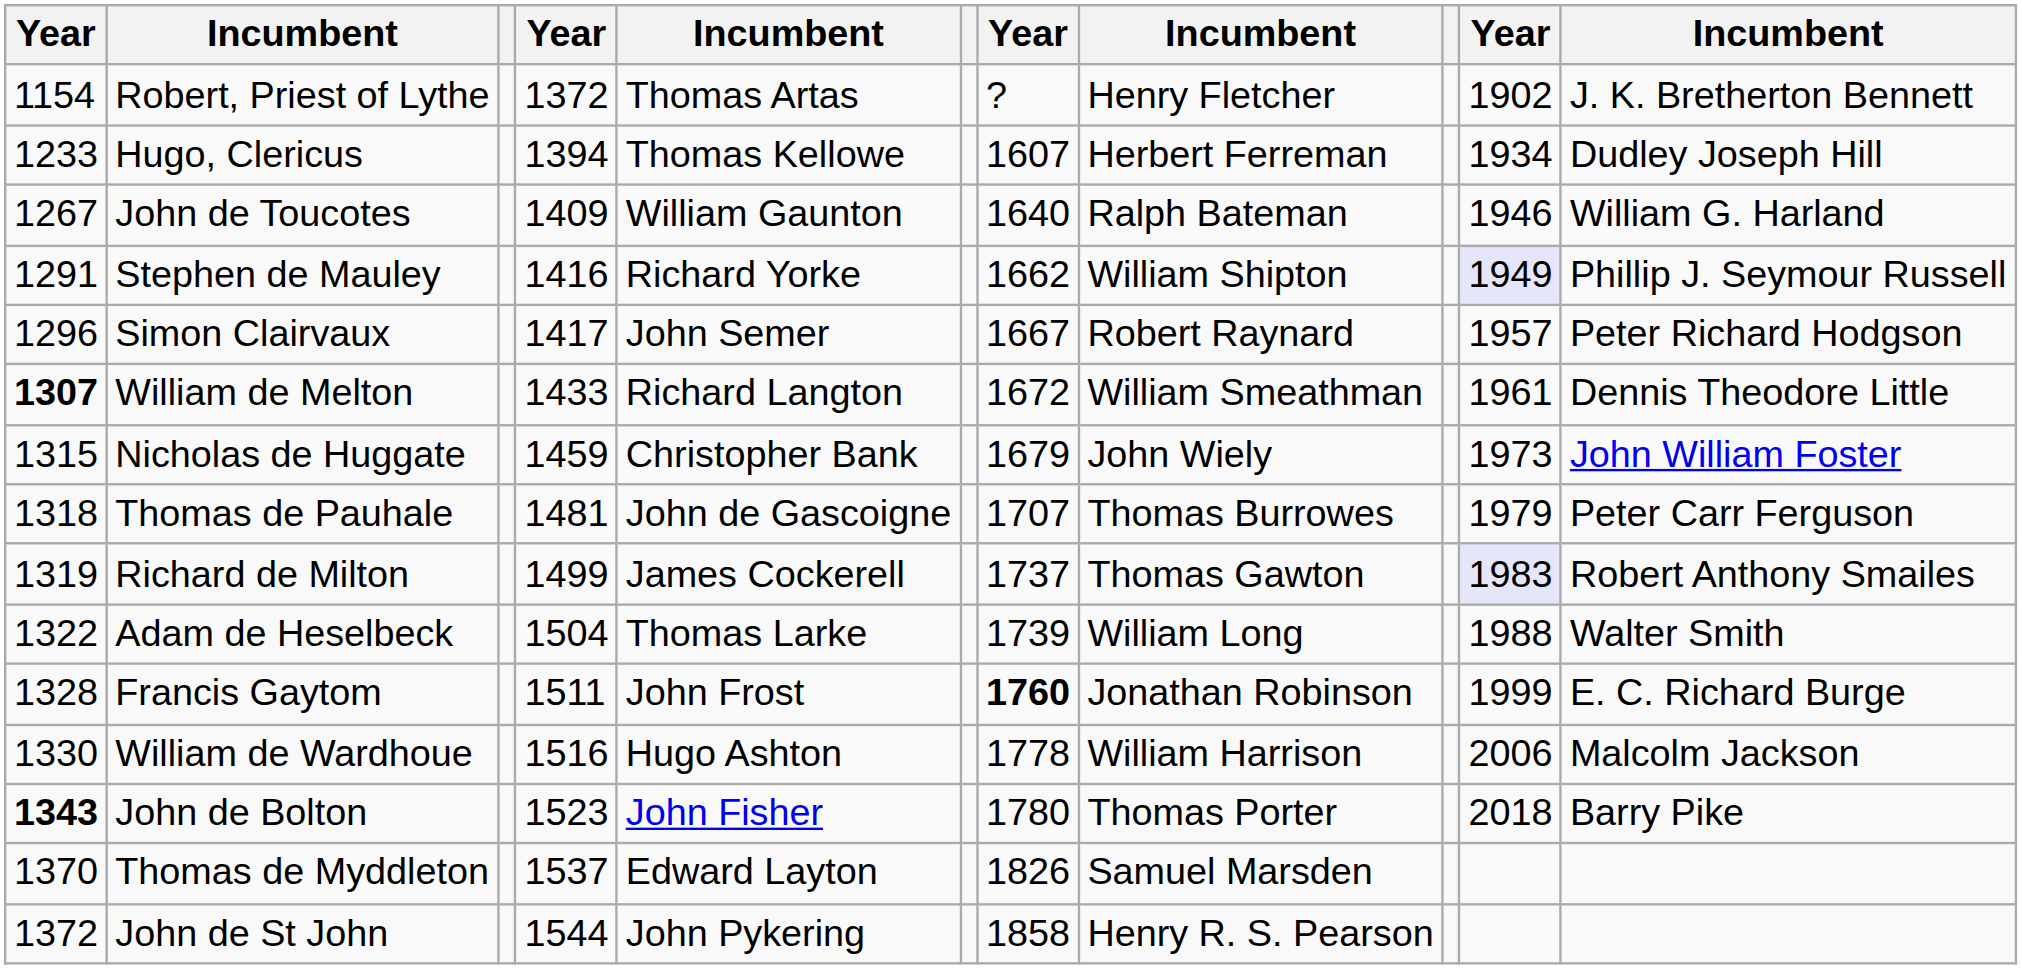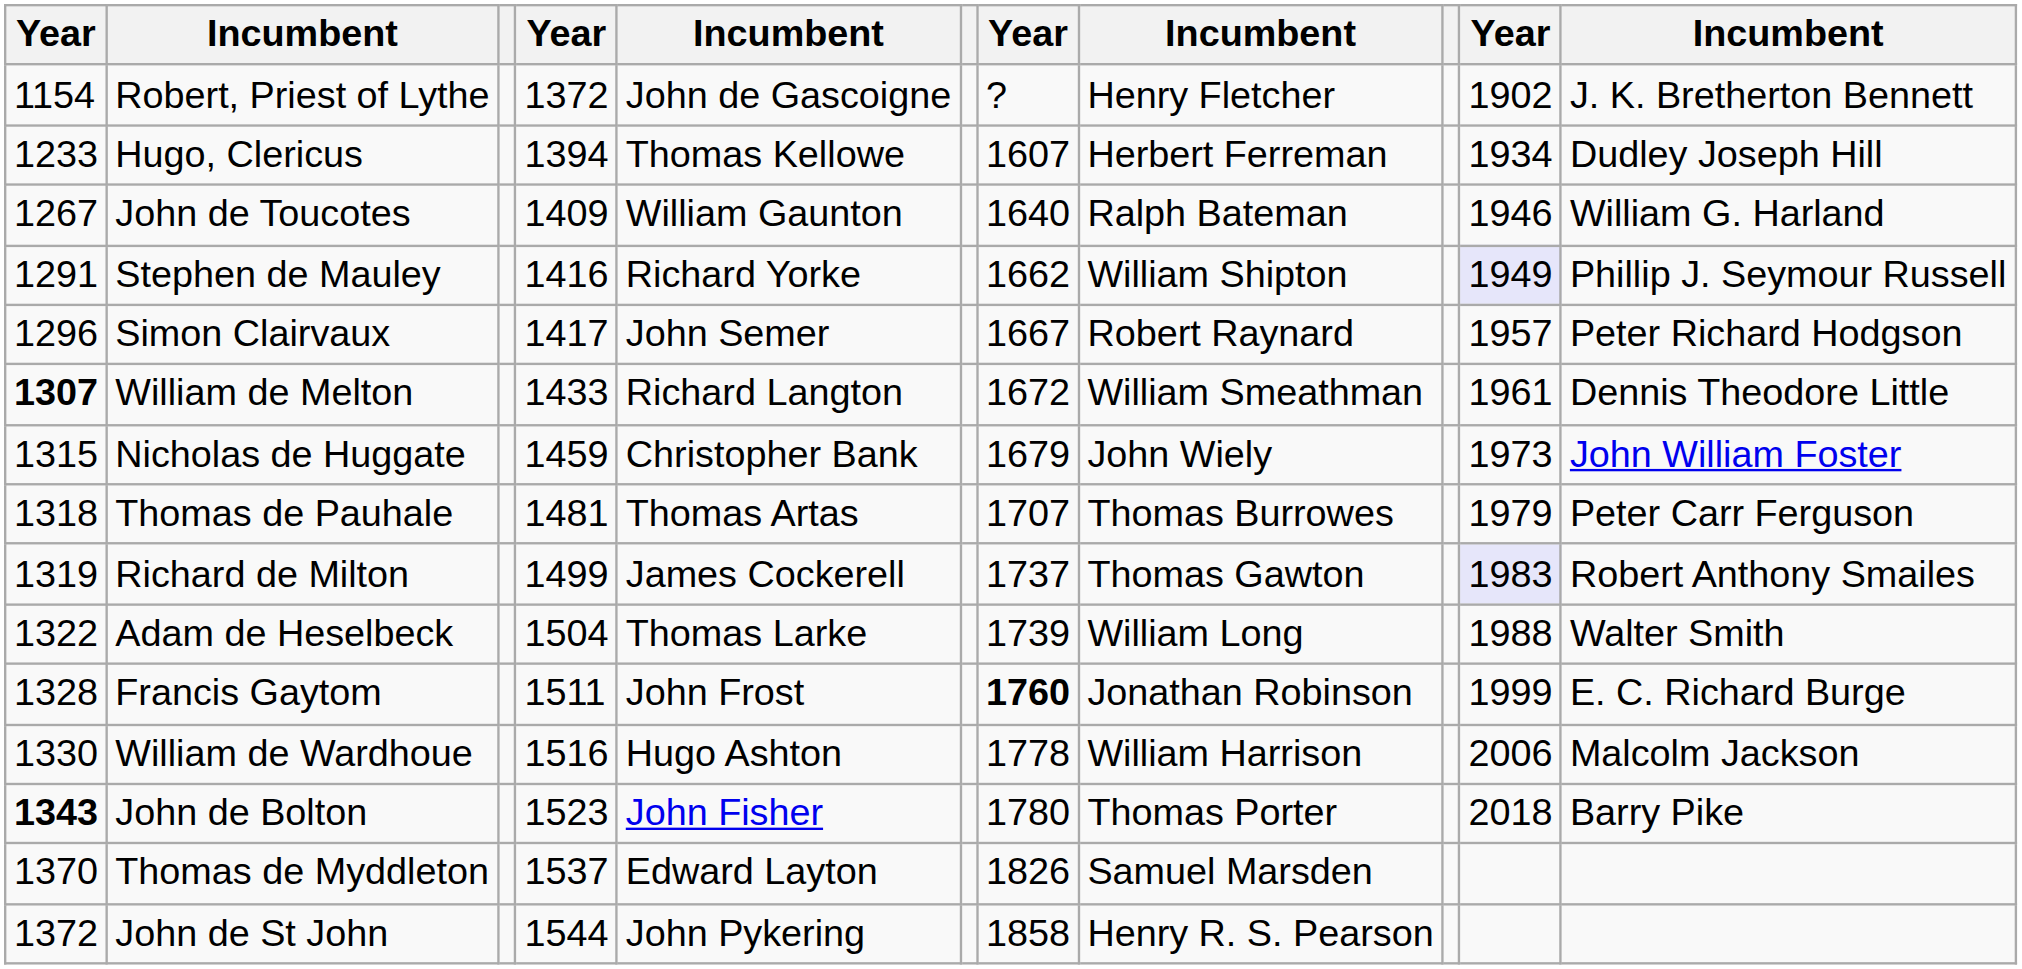 <table class="wikitable">
 <tr>
 <th>Year</th>
 <th>Incumbent</th>
 <th></th>
 <th>Year</th>
 <th>Incumbent</th>
 <th></th>
 <th>Year</th>
 <th>Incumbent</th>
 <th></th>
 <th>Year</th>
 <th>Incumbent</th>
 </tr>
 <tr>
 <td>1154</td>
 <td>Robert, Priest of Lythe</td>
 <td></td>
 <td>1372</td>
-<td>Thomas Artas</td>
+<td>John de Gascoigne</td>
 <td></td>
 <td>?</td>
 <td>Henry Fletcher</td>
 <td></td>
 <td>1902</td>
 <td>J. K. Bretherton Bennett</td>
 </tr>
 <tr>
 <td>1233</td>
 <td>Hugo, Clericus</td>
 <td></td>
 <td>1394</td>
 <td>Thomas Kellowe</td>
 <td></td>
 <td>1607</td>
 <td>Herbert Ferreman</td>
 <td></td>
 <td>1934</td>
 <td>Dudley Joseph Hill</td>
 </tr>
 <tr>
 <td>1267</td>
 <td>John de Toucotes</td>
 <td></td>
 <td>1409</td>
 <td>William Gaunton</td>
 <td></td>
 <td>1640</td>
 <td>Ralph Bateman</td>
 <td></td>
 <td>1946</td>
 <td>William G. Harland</td>
 </tr>
 <tr>
 <td>1291</td>
 <td>Stephen de Mauley</td>
 <td></td>
 <td>1416</td>
 <td>Richard Yorke</td>
 <td></td>
 <td>1662</td>
 <td>William Shipton</td>
 <td></td>
 <td style="background: lavender;">1949</td>
 <td>Phillip J. Seymour Russell</td>
 </tr>
 <tr>
 <td>1296</td>
 <td>Simon Clairvaux</td>
 <td></td>
 <td>1417</td>
 <td>John Semer</td>
 <td></td>
 <td>1667</td>
 <td>Robert Raynard</td>
 <td></td>
 <td>1957</td>
 <td>Peter Richard Hodgson</td>
 </tr>
 <tr>
 <td><strong>1307</strong></td>
 <td>William de Melton</td>
 <td></td>
 <td>1433</td>
 <td>Richard Langton</td>
 <td></td>
 <td>1672</td>
 <td>William Smeathman</td>
 <td></td>
 <td>1961</td>
 <td>Dennis Theodore Little</td>
 </tr>
 <tr>
 <td>1315</td>
 <td>Nicholas de Huggate</td>
 <td></td>
 <td>1459</td>
 <td>Christopher Bank</td>
 <td></td>
 <td>1679</td>
 <td>John Wiely</td>
 <td></td>
 <td>1973</td>
 <td><a href='#'>John William Foster</a></td>
 </tr>
 <tr>
 <td>1318</td>
 <td>Thomas de Pauhale</td>
 <td></td>
 <td>1481</td>
-<td>John de Gascoigne</td>
+<td>Thomas Artas</td>
 <td></td>
 <td>1707</td>
 <td>Thomas Burrowes</td>
 <td></td>
 <td>1979</td>
 <td>Peter Carr Ferguson</td>
 </tr>
 <tr>
 <td>1319</td>
 <td>Richard de Milton</td>
 <td></td>
 <td>1499</td>
 <td>James Cockerell</td>
 <td></td>
 <td>1737</td>
 <td>Thomas Gawton</td>
 <td></td>
 <td style="background: lavender;">1983</td>
 <td>Robert Anthony Smailes</td>
 </tr>
 <tr>
 <td>1322</td>
 <td>Adam de Heselbeck</td>
 <td></td>
 <td>1504</td>
 <td>Thomas Larke</td>
 <td></td>
 <td>1739</td>
 <td>William Long</td>
 <td></td>
 <td>1988</td>
 <td>Walter Smith</td>
 </tr>
 <tr>
 <td>1328</td>
 <td>Francis Gaytom</td>
 <td></td>
 <td>1511</td>
 <td>John Frost</td>
 <td></td>
 <td><strong>1760</strong></td>
 <td>Jonathan Robinson</td>
 <td></td>
 <td>1999</td>
 <td>E. C. Richard Burge</td>
 </tr>
 <tr>
 <td>1330</td>
 <td>William de Wardhoue</td>
 <td></td>
 <td>1516</td>
 <td>Hugo Ashton</td>
 <td></td>
 <td>1778</td>
 <td>William Harrison</td>
 <td></td>
 <td>2006</td>
 <td>Malcolm Jackson</td>
 </tr>
 <tr>
 <td><strong>1343</strong></td>
 <td>John de Bolton</td>
 <td></td>
 <td>1523</td>
 <td><a href='#'>John Fisher</a></td>
 <td></td>
 <td>1780</td>
 <td>Thomas Porter</td>
 <td></td>
 <td>2018</td>
 <td>Barry Pike</td>
 </tr>
 <tr>
 <td>1370</td>
 <td>Thomas de Myddleton</td>
 <td></td>
 <td>1537</td>
 <td>Edward Layton</td>
 <td></td>
 <td>1826</td>
 <td>Samuel Marsden</td>
 <td></td>
 <td></td>
 <td></td>
 </tr>
 <tr>
 <td>1372</td>
 <td>John de St John</td>
 <td></td>
 <td>1544</td>
 <td>John Pykering</td>
 <td></td>
 <td>1858</td>
 <td>Henry R. S. Pearson</td>
 <td></td>
 <td></td>
 <td></td>
 </tr>
 </table>
